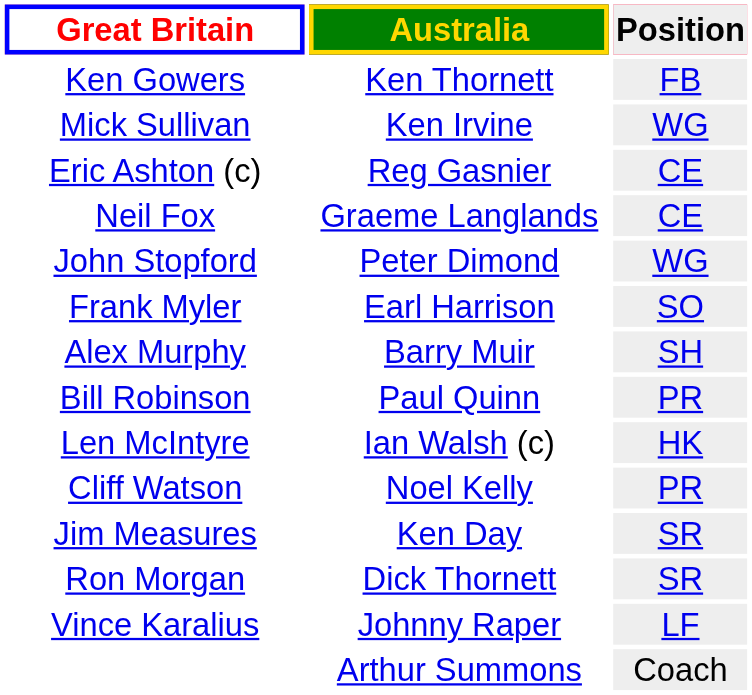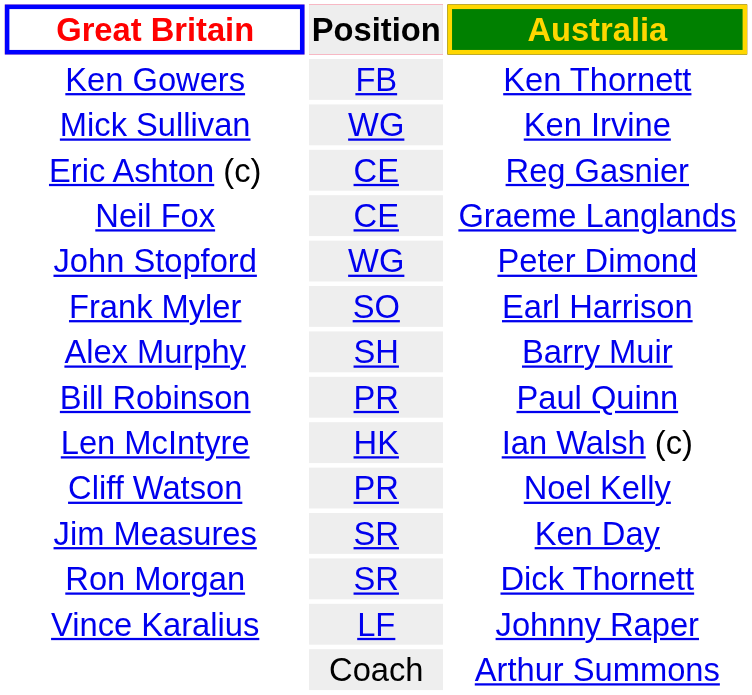 <table align=right style="font-size:90%; margin-left:1em">
 <tr bgcolor=#FF0033>
 <th align="centre" width="126" style="border: 2px solid blue; background: white; color: red">Great Britain</th>
+<th align="center" style="background: #eeeeee; color: black">Position</th>
 <th align="centre" width="126" style="border: 2px solid gold; background: green; color: gold">Australia</th>
-<th align="center" style="background: #eeeeee; color: black">Position</th>
 </tr>
 <tr>
 <td align="center"><a href='#'>Ken Gowers</a></td>
+<td align="center" style="background: #eeeeee"><a href='#'>FB</a></td>
 <td align="center"><a href='#'>Ken Thornett</a></td>
-<td align="center" style="background: #eeeeee"><a href='#'>FB</a></td>
 </tr>
 <tr>
 <td align="center"><a href='#'>Mick Sullivan</a></td>
+<td align="center" style="background: #eeeeee"><a href='#'>WG</a></td>
 <td align="center"><a href='#'>Ken Irvine</a></td>
-<td align="center" style="background: #eeeeee"><a href='#'>WG</a></td>
 </tr>
 <tr>
 <td align="center"><a href='#'>Eric Ashton</a> (c)</td>
+<td align="center" style="background: #eeeeee"><a href='#'>CE</a></td>
 <td align="center"><a href='#'>Reg Gasnier</a></td>
-<td align="center" style="background: #eeeeee"><a href='#'>CE</a></td>
 </tr>
 <tr>
 <td align="center"><a href='#'>Neil Fox</a></td>
+<td align="center" style="background: #eeeeee"><a href='#'>CE</a></td>
 <td align="center"><a href='#'>Graeme Langlands</a></td>
-<td align="center" style="background: #eeeeee"><a href='#'>CE</a></td>
 </tr>
 <tr>
 <td align="center"><a href='#'>John Stopford</a></td>
+<td align="center" style="background: #eeeeee"><a href='#'>WG</a></td>
 <td align="center"><a href='#'>Peter Dimond</a></td>
-<td align="center" style="background: #eeeeee"><a href='#'>WG</a></td>
 </tr>
 <tr>
 <td align="center"><a href='#'>Frank Myler</a></td>
+<td align="center" style="background: #eeeeee"><a href='#'>SO</a></td>
 <td align="center"><a href='#'>Earl Harrison</a></td>
-<td align="center" style="background: #eeeeee"><a href='#'>SO</a></td>
 </tr>
 <tr>
 <td align="center"><a href='#'>Alex Murphy</a></td>
+<td align="center" style="background: #eeeeee"><a href='#'>SH</a></td>
 <td align="center"><a href='#'>Barry Muir</a></td>
-<td align="center" style="background: #eeeeee"><a href='#'>SH</a></td>
 </tr>
 <tr>
 <td align="center"><a href='#'>Bill Robinson</a></td>
+<td align="center" style="background: #eeeeee"><a href='#'>PR</a></td>
 <td align="center"><a href='#'>Paul Quinn</a></td>
-<td align="center" style="background: #eeeeee"><a href='#'>PR</a></td>
 </tr>
 <tr>
 <td align="center"><a href='#'>Len McIntyre</a></td>
+<td align="center" style="background: #eeeeee"><a href='#'>HK</a></td>
 <td align="center"><a href='#'>Ian Walsh</a> (c)</td>
-<td align="center" style="background: #eeeeee"><a href='#'>HK</a></td>
 </tr>
 <tr>
 <td align="center"><a href='#'>Cliff Watson</a></td>
+<td align="center" style="background: #eeeeee"><a href='#'>PR</a></td>
 <td align="center"><a href='#'>Noel Kelly</a></td>
-<td align="center" style="background: #eeeeee"><a href='#'>PR</a></td>
 </tr>
 <tr>
 <td align="center"><a href='#'>Jim Measures</a></td>
+<td align="center" style="background: #eeeeee"><a href='#'>SR</a></td>
 <td align="center"><a href='#'>Ken Day</a></td>
-<td align="center" style="background: #eeeeee"><a href='#'>SR</a></td>
 </tr>
 <tr>
 <td align="center"><a href='#'>Ron Morgan</a></td>
+<td align="center" style="background: #eeeeee"><a href='#'>SR</a></td>
 <td align="center"><a href='#'>Dick Thornett</a></td>
-<td align="center" style="background: #eeeeee"><a href='#'>SR</a></td>
 </tr>
 <tr>
 <td align="center"><a href='#'>Vince Karalius</a></td>
+<td align="center" style="background: #eeeeee"><a href='#'>LF</a></td>
 <td align="center"><a href='#'>Johnny Raper</a></td>
-<td align="center" style="background: #eeeeee"><a href='#'>LF</a></td>
 </tr>
 <tr>
 <td align="center"></td>
+<td align="center" style="background: #eeeeee">Coach</td>
 <td align="center"><a href='#'>Arthur Summons</a></td>
-<td align="center" style="background: #eeeeee">Coach</td>
 </tr>
 </table>
